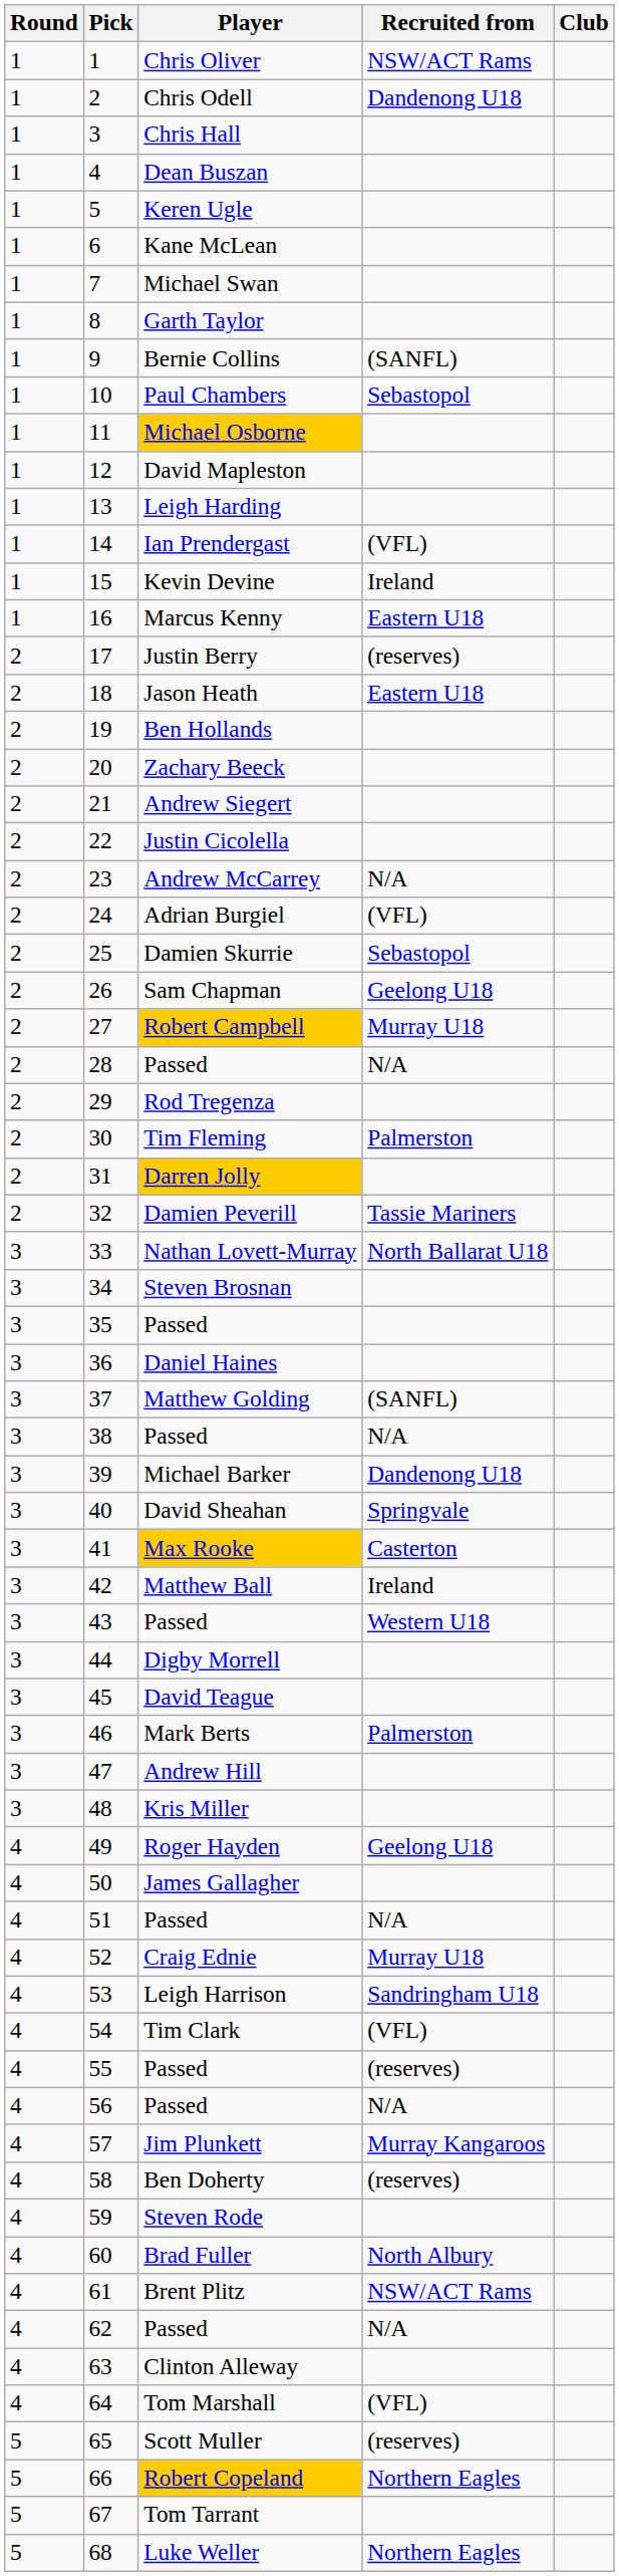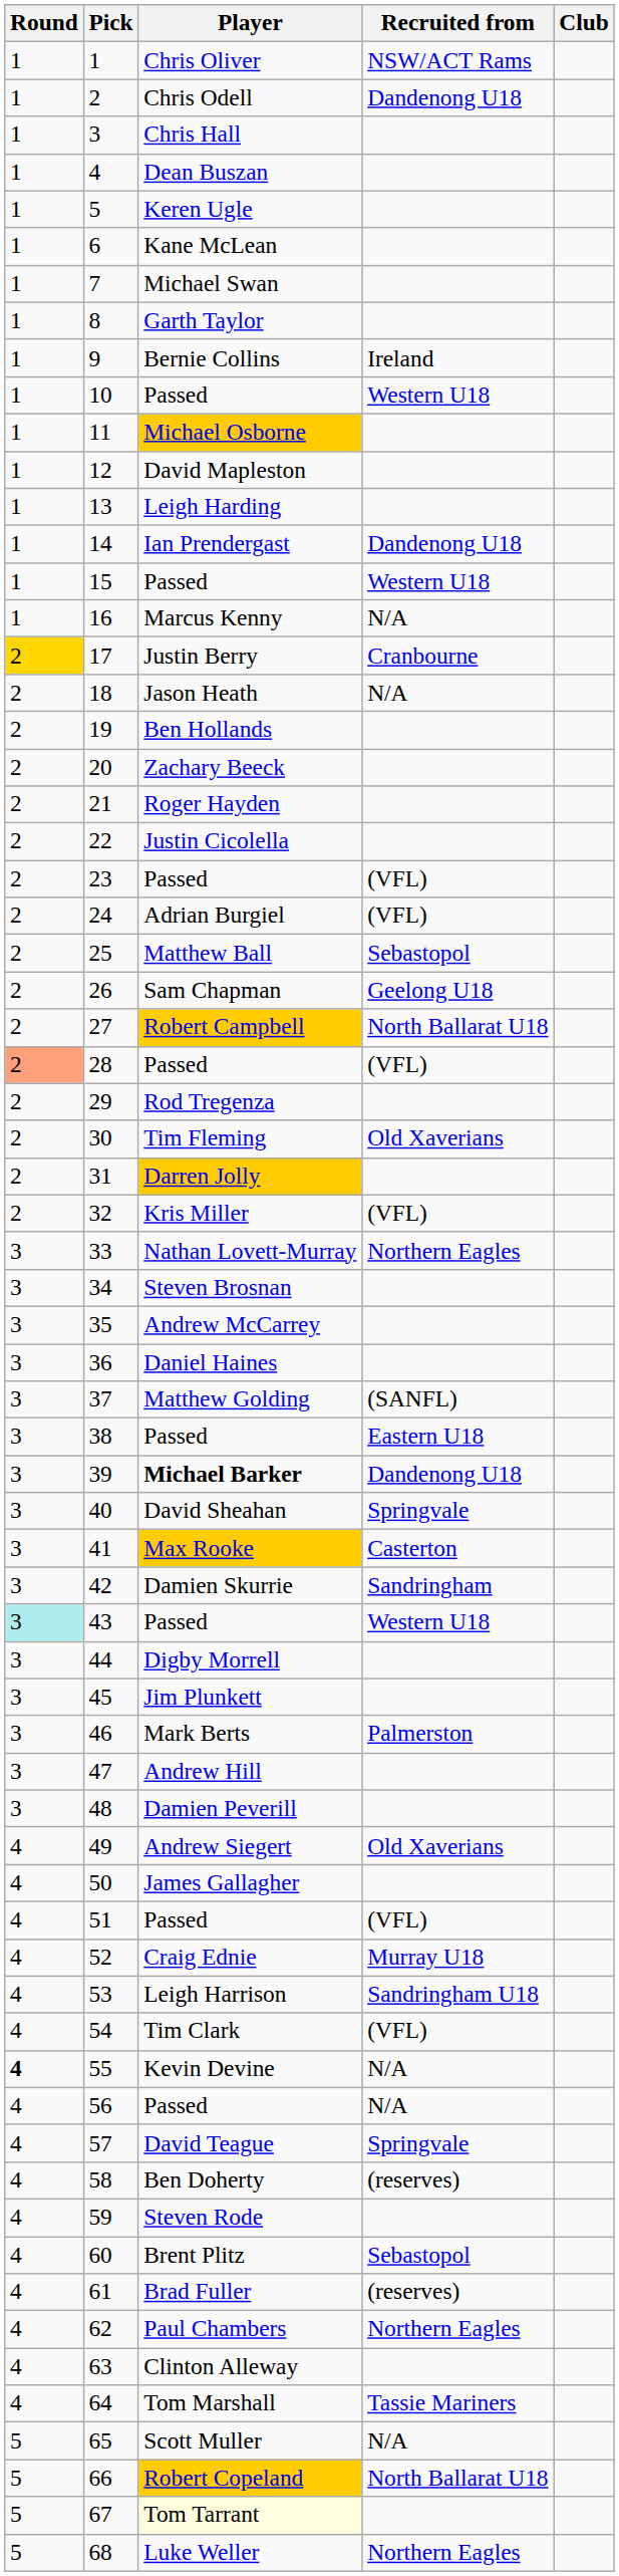 <table class="wikitable sortable">
 <tr>
 <th>Round</th>
 <th>Pick</th>
 <th>Player</th>
 <th>Recruited from</th>
 <th>Club</th>
 </tr>
 <tr>
 <td>1</td>
 <td>1</td>
 <td><a href='#'>Chris Oliver</a></td>
 <td><a href='#'>NSW/ACT Rams</a></td>
 <td></td>
 </tr>
 <tr>
 <td>1</td>
 <td>2</td>
 <td>Chris Odell</td>
 <td><a href='#'>Dandenong U18</a></td>
 <td></td>
 </tr>
 <tr>
 <td>1</td>
 <td>3</td>
 <td><a href='#'>Chris Hall</a></td>
 <td></td>
 <td></td>
 </tr>
 <tr>
 <td>1</td>
 <td>4</td>
 <td><a href='#'>Dean Buszan</a></td>
 <td></td>
 <td></td>
 </tr>
 <tr>
 <td>1</td>
 <td>5</td>
 <td><a href='#'>Keren Ugle</a></td>
 <td></td>
 <td></td>
 </tr>
 <tr>
 <td>1</td>
 <td>6</td>
 <td>Kane McLean</td>
 <td></td>
 <td></td>
 </tr>
 <tr>
 <td>1</td>
 <td>7</td>
 <td>Michael Swan</td>
 <td></td>
 <td></td>
 </tr>
 <tr>
 <td>1</td>
 <td>8</td>
 <td><a href='#'>Garth Taylor</a></td>
 <td></td>
 <td></td>
 </tr>
 <tr>
 <td>1</td>
 <td>9</td>
 <td>Bernie Collins</td>
-<td> (SANFL)</td>
+<td>Ireland</td>
 <td></td>
 </tr>
 <tr>
 <td>1</td>
 <td>10</td>
-<td><a href='#'>Paul Chambers</a></td>
-<td><a href='#'>Sebastopol</a></td>
+<td>Passed</td>
+<td><a href='#'>Western U18</a></td>
 <td></td>
 </tr>
 <tr>
 <td>1</td>
 <td>11</td>
 <td bgcolor="#FFCC00"><a href='#'>Michael Osborne</a></td>
 <td></td>
 <td></td>
 </tr>
 <tr>
 <td>1</td>
 <td>12</td>
 <td>David Mapleston</td>
 <td></td>
 <td></td>
 </tr>
 <tr>
 <td>1</td>
 <td>13</td>
 <td><a href='#'>Leigh Harding</a></td>
 <td></td>
 <td></td>
 </tr>
 <tr>
 <td>1</td>
 <td>14</td>
 <td><a href='#'>Ian Prendergast</a></td>
-<td> (VFL)</td>
+<td><a href='#'>Dandenong U18</a></td>
 <td></td>
 </tr>
 <tr>
 <td>1</td>
 <td>15</td>
-<td>Kevin Devine</td>
-<td>Ireland</td>
+<td>Passed</td>
+<td><a href='#'>Western U18</a></td>
 <td></td>
 </tr>
 <tr>
 <td>1</td>
 <td>16</td>
 <td>Marcus Kenny</td>
-<td><a href='#'>Eastern U18</a></td>
+<td>N/A</td>
 <td></td>
 </tr>
 <tr>
-<td>2</td>
+<td style="background: gold;">2</td>
 <td>17</td>
 <td>Justin Berry</td>
-<td> (reserves)</td>
+<td><a href='#'>Cranbourne</a></td>
 <td></td>
 </tr>
 <tr>
 <td>2</td>
 <td>18</td>
 <td>Jason Heath</td>
-<td><a href='#'>Eastern U18</a></td>
+<td>N/A</td>
 <td></td>
 </tr>
 <tr>
 <td>2</td>
 <td>19</td>
 <td><a href='#'>Ben Hollands</a></td>
 <td></td>
 <td></td>
 </tr>
 <tr>
 <td>2</td>
 <td>20</td>
 <td><a href='#'>Zachary Beeck</a></td>
 <td></td>
 <td></td>
 </tr>
 <tr>
 <td>2</td>
 <td>21</td>
-<td><a href='#'>Andrew Siegert</a></td>
+<td><a href='#'>Roger Hayden</a></td>
 <td></td>
 <td></td>
 </tr>
 <tr>
 <td>2</td>
 <td>22</td>
 <td><a href='#'>Justin Cicolella</a></td>
 <td></td>
 <td></td>
 </tr>
 <tr>
 <td>2</td>
 <td>23</td>
-<td><a href='#'>Andrew McCarrey</a></td>
-<td>N/A</td>
+<td>Passed</td>
+<td> (VFL)</td>
 <td></td>
 </tr>
 <tr>
 <td>2</td>
 <td>24</td>
 <td>Adrian Burgiel</td>
 <td> (VFL)</td>
 <td></td>
 </tr>
 <tr>
 <td>2</td>
 <td>25</td>
-<td>Damien Skurrie</td>
+<td><a href='#'>Matthew Ball</a></td>
 <td><a href='#'>Sebastopol</a></td>
 <td></td>
 </tr>
 <tr>
 <td>2</td>
 <td>26</td>
 <td>Sam Chapman</td>
 <td><a href='#'>Geelong U18</a></td>
 <td></td>
 </tr>
 <tr>
 <td>2</td>
 <td>27</td>
 <td bgcolor="#FFCC00"><a href='#'>Robert Campbell</a></td>
-<td><a href='#'>Murray U18</a></td>
+<td><a href='#'>North Ballarat U18</a></td>
 <td></td>
 </tr>
 <tr>
-<td>2</td>
+<td style="background: lightsalmon;">2</td>
 <td>28</td>
 <td>Passed</td>
-<td>N/A</td>
+<td> (VFL)</td>
 <td></td>
 </tr>
 <tr>
 <td>2</td>
 <td>29</td>
 <td><a href='#'>Rod Tregenza</a></td>
 <td></td>
 <td></td>
 </tr>
 <tr>
 <td>2</td>
 <td>30</td>
 <td><a href='#'>Tim Fleming</a></td>
-<td><a href='#'>Palmerston</a></td>
+<td><a href='#'>Old Xaverians</a></td>
 <td></td>
 </tr>
 <tr>
 <td>2</td>
 <td>31</td>
 <td bgcolor="#FFCC00"><a href='#'>Darren Jolly</a></td>
 <td></td>
 <td></td>
 </tr>
 <tr>
 <td>2</td>
 <td>32</td>
-<td><a href='#'>Damien Peverill</a></td>
-<td><a href='#'>Tassie Mariners</a></td>
+<td><a href='#'>Kris Miller</a></td>
+<td> (VFL)</td>
 <td></td>
 </tr>
 <tr>
 <td>3</td>
 <td>33</td>
 <td><a href='#'>Nathan Lovett-Murray</a></td>
-<td><a href='#'>North Ballarat U18</a></td>
+<td><a href='#'>Northern Eagles</a></td>
 <td></td>
 </tr>
 <tr>
 <td>3</td>
 <td>34</td>
 <td><a href='#'>Steven Brosnan</a></td>
 <td></td>
 <td></td>
 </tr>
 <tr>
 <td>3</td>
 <td>35</td>
-<td>Passed</td>
+<td><a href='#'>Andrew McCarrey</a></td>
 <td></td>
 <td></td>
 </tr>
 <tr>
 <td>3</td>
 <td>36</td>
 <td><a href='#'>Daniel Haines</a></td>
 <td></td>
 <td></td>
 </tr>
 <tr>
 <td>3</td>
 <td>37</td>
 <td><a href='#'>Matthew Golding</a></td>
 <td> (SANFL)</td>
 <td></td>
 </tr>
 <tr>
 <td>3</td>
 <td>38</td>
 <td>Passed</td>
-<td>N/A</td>
+<td><a href='#'>Eastern U18</a></td>
 <td></td>
 </tr>
 <tr>
 <td>3</td>
 <td>39</td>
-<td>Michael Barker</td>
+<td><strong>Michael Barker</strong></td>
 <td><a href='#'>Dandenong U18</a></td>
 <td></td>
 </tr>
 <tr>
 <td>3</td>
 <td>40</td>
 <td>David Sheahan</td>
 <td><a href='#'>Springvale</a></td>
 <td></td>
 </tr>
 <tr>
 <td>3</td>
 <td>41</td>
 <td bgcolor="#FFCC00"><a href='#'>Max Rooke</a></td>
 <td><a href='#'>Casterton</a></td>
 <td></td>
 </tr>
 <tr>
 <td>3</td>
 <td>42</td>
-<td><a href='#'>Matthew Ball</a></td>
-<td>Ireland</td>
+<td>Damien Skurrie</td>
+<td><a href='#'>Sandringham</a></td>
 <td></td>
 </tr>
 <tr>
-<td>3</td>
+<td style="background: paleturquoise;">3</td>
 <td>43</td>
 <td>Passed</td>
 <td><a href='#'>Western U18</a></td>
 <td></td>
 </tr>
 <tr>
 <td>3</td>
 <td>44</td>
 <td><a href='#'>Digby Morrell</a></td>
 <td></td>
 <td></td>
 </tr>
 <tr>
 <td>3</td>
 <td>45</td>
-<td><a href='#'>David Teague</a></td>
+<td><a href='#'>Jim Plunkett</a></td>
 <td></td>
 <td></td>
 </tr>
 <tr>
 <td>3</td>
 <td>46</td>
 <td>Mark Berts</td>
 <td><a href='#'>Palmerston</a></td>
 <td></td>
 </tr>
 <tr>
 <td>3</td>
 <td>47</td>
 <td><a href='#'>Andrew Hill</a></td>
 <td></td>
 <td></td>
 </tr>
 <tr>
 <td>3</td>
 <td>48</td>
-<td><a href='#'>Kris Miller</a></td>
+<td><a href='#'>Damien Peverill</a></td>
 <td></td>
 <td></td>
 </tr>
 <tr>
 <td>4</td>
 <td>49</td>
-<td><a href='#'>Roger Hayden</a></td>
-<td><a href='#'>Geelong U18</a></td>
+<td><a href='#'>Andrew Siegert</a></td>
+<td><a href='#'>Old Xaverians</a></td>
 <td></td>
 </tr>
 <tr>
 <td>4</td>
 <td>50</td>
 <td><a href='#'>James Gallagher</a></td>
 <td></td>
 <td></td>
 </tr>
 <tr>
 <td>4</td>
 <td>51</td>
 <td>Passed</td>
-<td>N/A</td>
+<td> (VFL)</td>
 <td></td>
 </tr>
 <tr>
 <td>4</td>
 <td>52</td>
 <td><a href='#'>Craig Ednie</a></td>
 <td><a href='#'>Murray U18</a></td>
 <td></td>
 </tr>
 <tr>
 <td>4</td>
 <td>53</td>
 <td>Leigh Harrison</td>
 <td><a href='#'>Sandringham U18</a></td>
 <td></td>
 </tr>
 <tr>
 <td>4</td>
 <td>54</td>
 <td>Tim Clark</td>
 <td> (VFL)</td>
 <td></td>
 </tr>
 <tr>
-<td>4</td>
+<td><strong>4</strong></td>
 <td>55</td>
-<td>Passed</td>
-<td> (reserves)</td>
+<td>Kevin Devine</td>
+<td>N/A</td>
 <td></td>
 </tr>
 <tr>
 <td>4</td>
 <td>56</td>
 <td>Passed</td>
 <td>N/A</td>
 <td></td>
 </tr>
 <tr>
 <td>4</td>
 <td>57</td>
-<td><a href='#'>Jim Plunkett</a></td>
-<td><a href='#'>Murray Kangaroos</a></td>
+<td><a href='#'>David Teague</a></td>
+<td><a href='#'>Springvale</a></td>
 <td></td>
 </tr>
 <tr>
 <td>4</td>
 <td>58</td>
 <td>Ben Doherty</td>
 <td> (reserves)</td>
 <td></td>
 </tr>
 <tr>
 <td>4</td>
 <td>59</td>
 <td><a href='#'>Steven Rode</a></td>
 <td></td>
 <td></td>
 </tr>
 <tr>
 <td>4</td>
 <td>60</td>
-<td><a href='#'>Brad Fuller</a></td>
-<td><a href='#'>North Albury</a></td>
+<td>Brent Plitz</td>
+<td><a href='#'>Sebastopol</a></td>
 <td></td>
 </tr>
 <tr>
 <td>4</td>
 <td>61</td>
-<td>Brent Plitz</td>
-<td><a href='#'>NSW/ACT Rams</a></td>
+<td><a href='#'>Brad Fuller</a></td>
+<td> (reserves)</td>
 <td></td>
 </tr>
 <tr>
 <td>4</td>
 <td>62</td>
-<td>Passed</td>
-<td>N/A</td>
+<td><a href='#'>Paul Chambers</a></td>
+<td><a href='#'>Northern Eagles</a></td>
 <td></td>
 </tr>
 <tr>
 <td>4</td>
 <td>63</td>
 <td>Clinton Alleway</td>
 <td></td>
 <td></td>
 </tr>
 <tr>
 <td>4</td>
 <td>64</td>
 <td>Tom Marshall</td>
-<td> (VFL)</td>
+<td><a href='#'>Tassie Mariners</a></td>
 <td></td>
 </tr>
 <tr>
 <td>5</td>
 <td>65</td>
 <td>Scott Muller</td>
-<td> (reserves)</td>
+<td>N/A</td>
 <td></td>
 </tr>
 <tr>
 <td>5</td>
 <td>66</td>
 <td bgcolor="#FFCC00"><a href='#'>Robert Copeland</a></td>
-<td><a href='#'>Northern Eagles</a></td>
+<td><a href='#'>North Ballarat U18</a></td>
 <td></td>
 </tr>
 <tr>
 <td>5</td>
 <td>67</td>
-<td>Tom Tarrant</td>
+<td style="background: lightyellow;">Tom Tarrant</td>
 <td></td>
 <td></td>
 </tr>
 <tr>
 <td>5</td>
 <td>68</td>
 <td><a href='#'>Luke Weller</a></td>
 <td><a href='#'>Northern Eagles</a></td>
 <td></td>
 </tr>
 </table>
